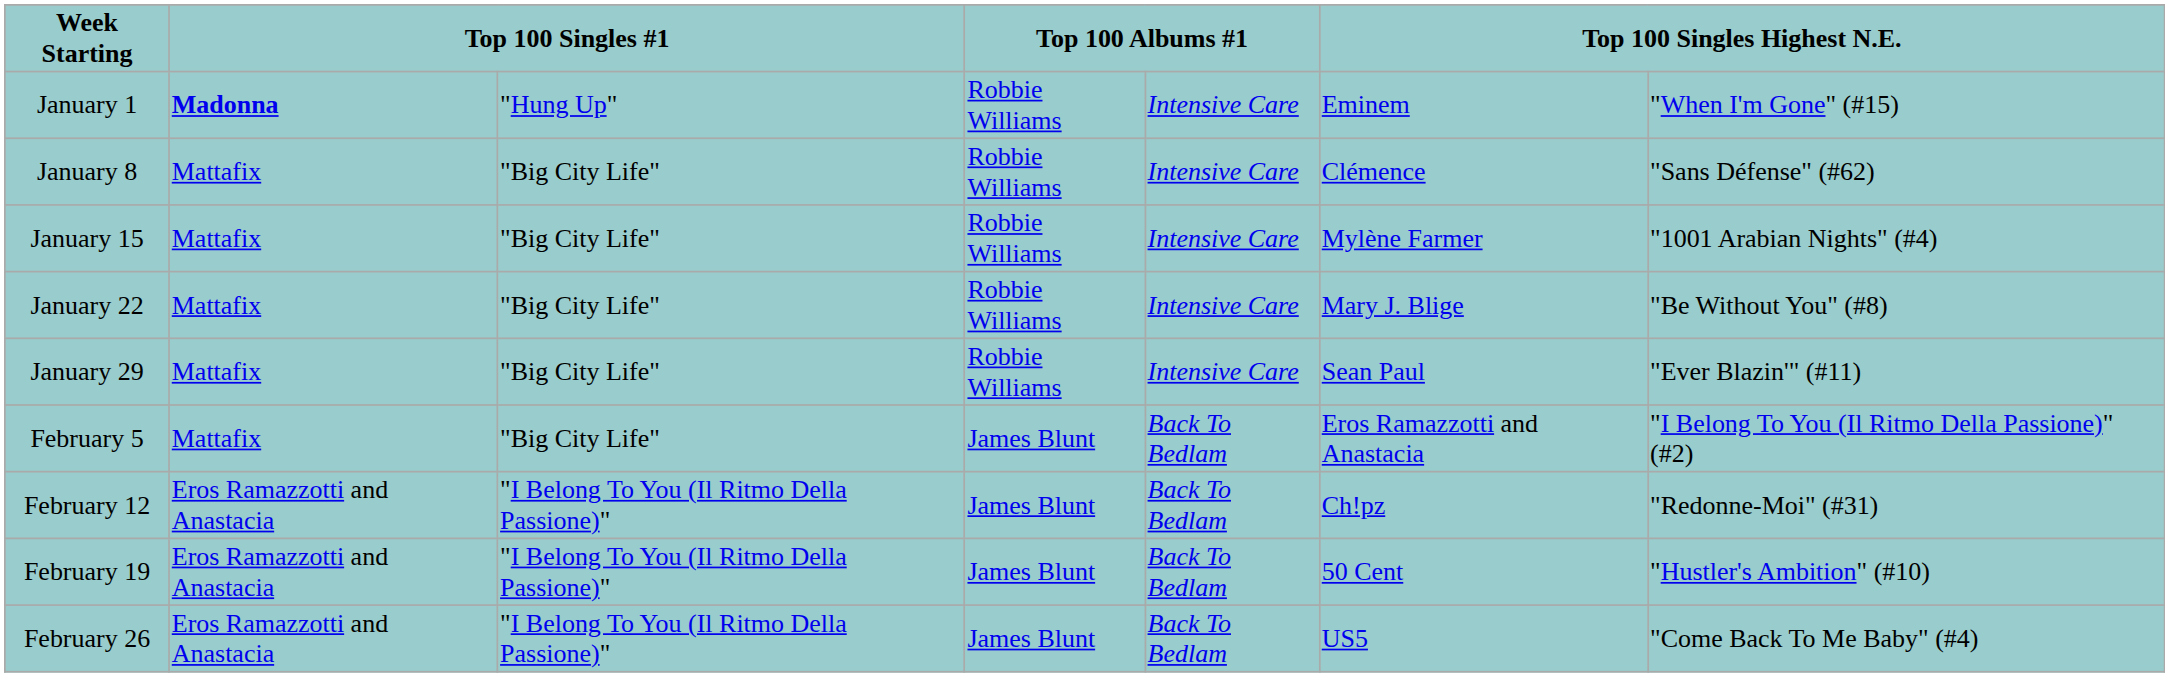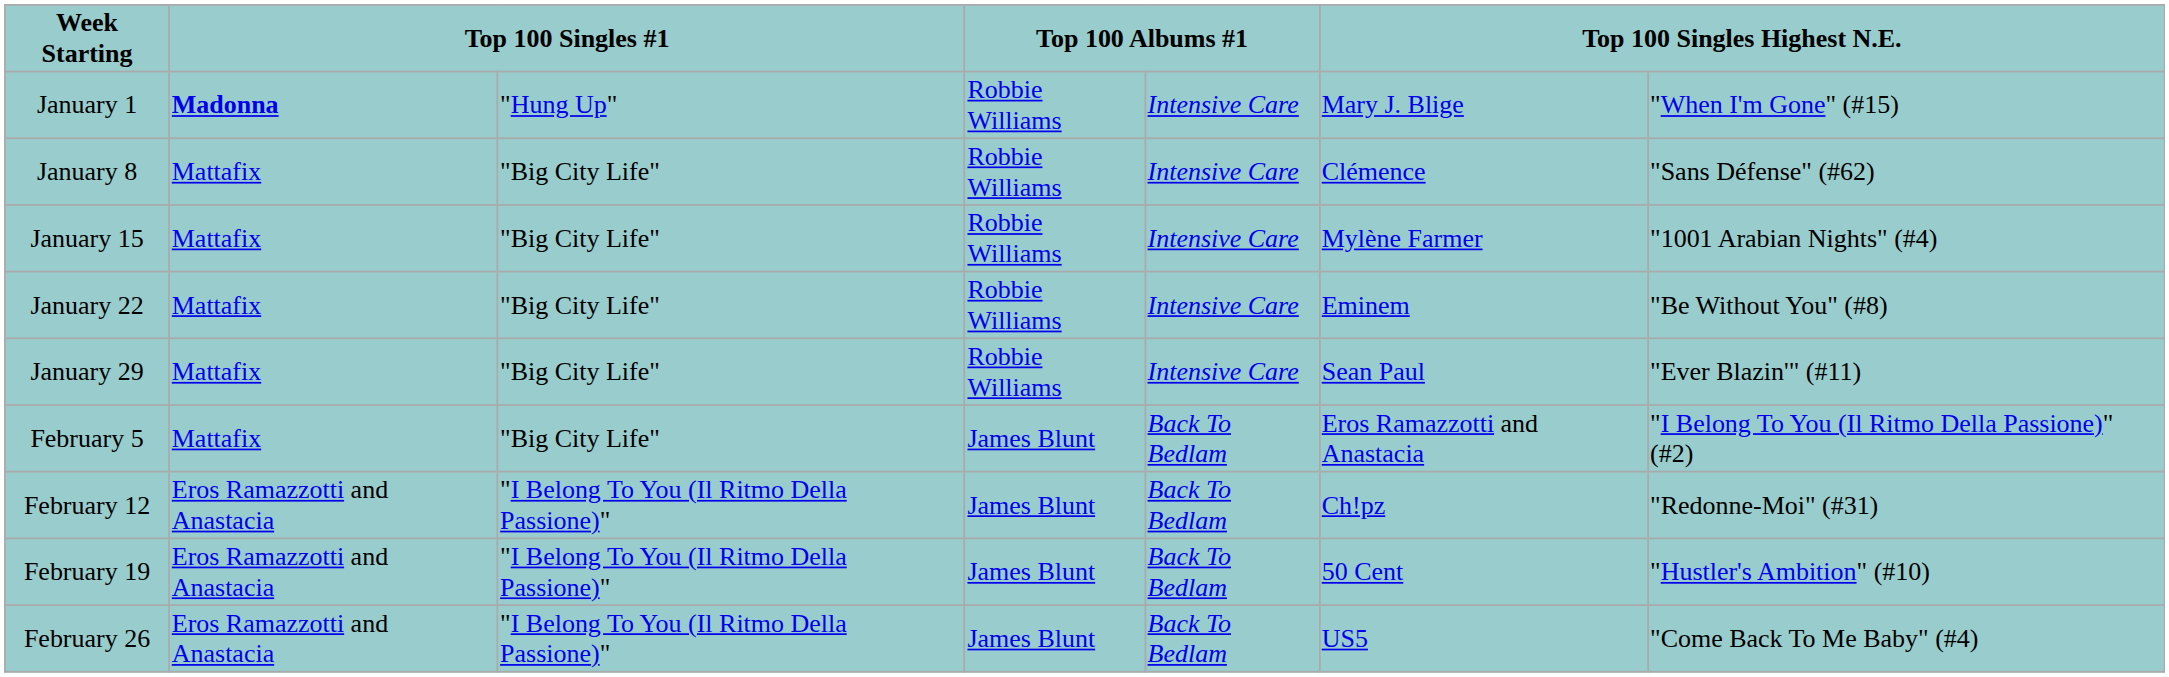 <table border="2" cellpadding="1" width="100%" cellspacing="0" align="center" style="margin: 0 1em 0 0; background: #99cccc; border: 1px #aaa solid; border-collapse: collapse; font-size: 95%;">
 <tr>
 <td align="center"><strong>Week Starting</strong></td>
 <td colspan=2 align="center"><strong>Top 100 Singles #1</strong></td>
 <td colspan=2; align="center"><strong>Top 100 Albums #1</strong></td>
 <td colspan=2 align="center"><strong>Top 100 Singles Highest N.E.</strong></td>
 </tr>
 <tr>
 <td align="center">January 1</td>
 <td><strong><a href='#'>Madonna</a></strong></td>
 <td>"<a href='#'>Hung Up</a>"</td>
 <td><a href='#'>Robbie Williams</a></td>
 <td><em><a href='#'>Intensive Care</a></em></td>
-<td><a href='#'>Eminem</a></td>
+<td><a href='#'>Mary J. Blige</a></td>
 <td>"<a href='#'>When I'm Gone</a>" (#15)</td>
 </tr>
 <tr>
 <td align="center">January 8</td>
 <td><a href='#'>Mattafix</a></td>
 <td>"Big City Life"</td>
 <td><a href='#'>Robbie Williams</a></td>
 <td><em><a href='#'>Intensive Care</a></em></td>
 <td><a href='#'>Clémence</a></td>
 <td>"Sans Défense" (#62)</td>
 </tr>
 <tr>
 <td align="center">January 15</td>
 <td><a href='#'>Mattafix</a></td>
 <td>"Big City Life"</td>
 <td><a href='#'>Robbie Williams</a></td>
 <td><em><a href='#'>Intensive Care</a></em></td>
 <td><a href='#'>Mylène Farmer</a></td>
 <td>"1001 Arabian Nights" (#4)</td>
 </tr>
 <tr>
 <td align="center">January 22</td>
 <td><a href='#'>Mattafix</a></td>
 <td>"Big City Life"</td>
 <td><a href='#'>Robbie Williams</a></td>
 <td><em><a href='#'>Intensive Care</a></em></td>
-<td><a href='#'>Mary J. Blige</a></td>
+<td><a href='#'>Eminem</a></td>
 <td>"Be Without You" (#8)</td>
 </tr>
 <tr>
 <td align="center">January 29</td>
 <td><a href='#'>Mattafix</a></td>
 <td>"Big City Life"</td>
 <td><a href='#'>Robbie Williams</a></td>
 <td><em><a href='#'>Intensive Care</a></em></td>
 <td><a href='#'>Sean Paul</a></td>
 <td>"Ever Blazin'" (#11)</td>
 </tr>
 <tr>
 <td align="center">February 5</td>
 <td><a href='#'>Mattafix</a></td>
 <td>"Big City Life"</td>
 <td><a href='#'>James Blunt</a></td>
 <td><em><a href='#'>Back To Bedlam</a></em></td>
 <td><a href='#'>Eros Ramazzotti</a> and <a href='#'>Anastacia</a></td>
 <td>"<a href='#'>I Belong To You (Il Ritmo Della Passione)</a>" (#2)</td>
 </tr>
 <tr>
 <td align="center">February 12</td>
 <td><a href='#'>Eros Ramazzotti</a> and <a href='#'>Anastacia</a></td>
 <td>"<a href='#'>I Belong To You (Il Ritmo Della Passione)</a>"</td>
 <td><a href='#'>James Blunt</a></td>
 <td><em><a href='#'>Back To Bedlam</a></em></td>
 <td><a href='#'>Ch!pz</a></td>
 <td>"Redonne-Moi" (#31)</td>
 </tr>
 <tr>
 <td align="center">February 19</td>
 <td><a href='#'>Eros Ramazzotti</a> and <a href='#'>Anastacia</a></td>
 <td>"<a href='#'>I Belong To You (Il Ritmo Della Passione)</a>"</td>
 <td><a href='#'>James Blunt</a></td>
 <td><em><a href='#'>Back To Bedlam</a></em></td>
 <td><a href='#'>50 Cent</a></td>
 <td>"<a href='#'>Hustler's Ambition</a>" (#10)</td>
 </tr>
 <tr>
 <td align="center">February 26</td>
 <td><a href='#'>Eros Ramazzotti</a> and <a href='#'>Anastacia</a></td>
 <td>"<a href='#'>I Belong To You (Il Ritmo Della Passione)</a>"</td>
 <td><a href='#'>James Blunt</a></td>
 <td><em><a href='#'>Back To Bedlam</a></em></td>
 <td><a href='#'>US5</a></td>
 <td>"Come Back To Me Baby" (#4)</td>
 </tr>
 </table>
